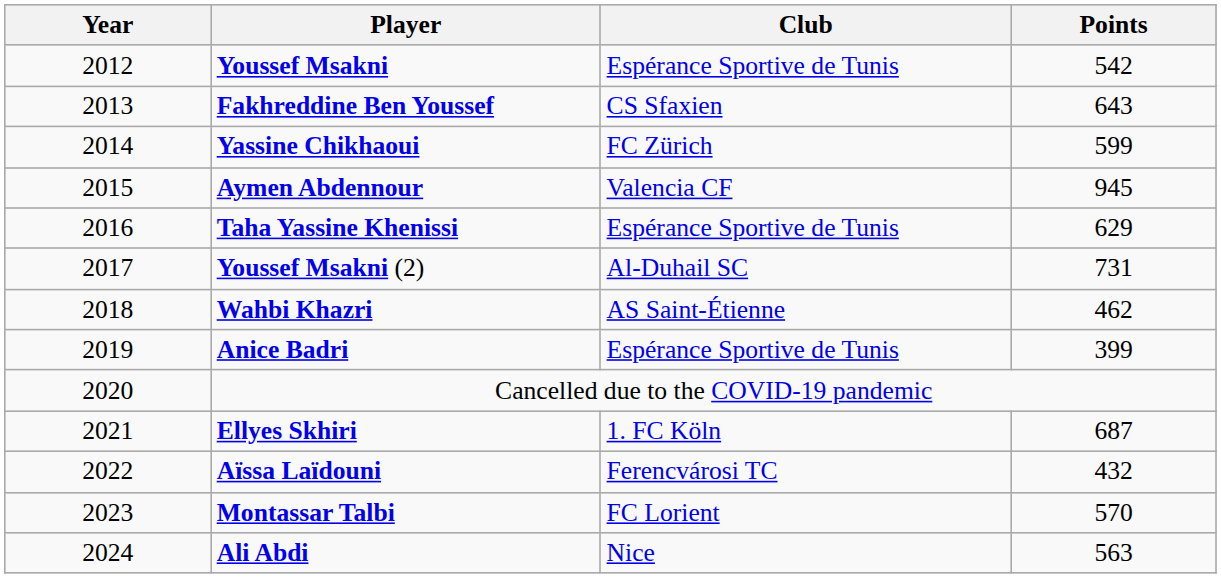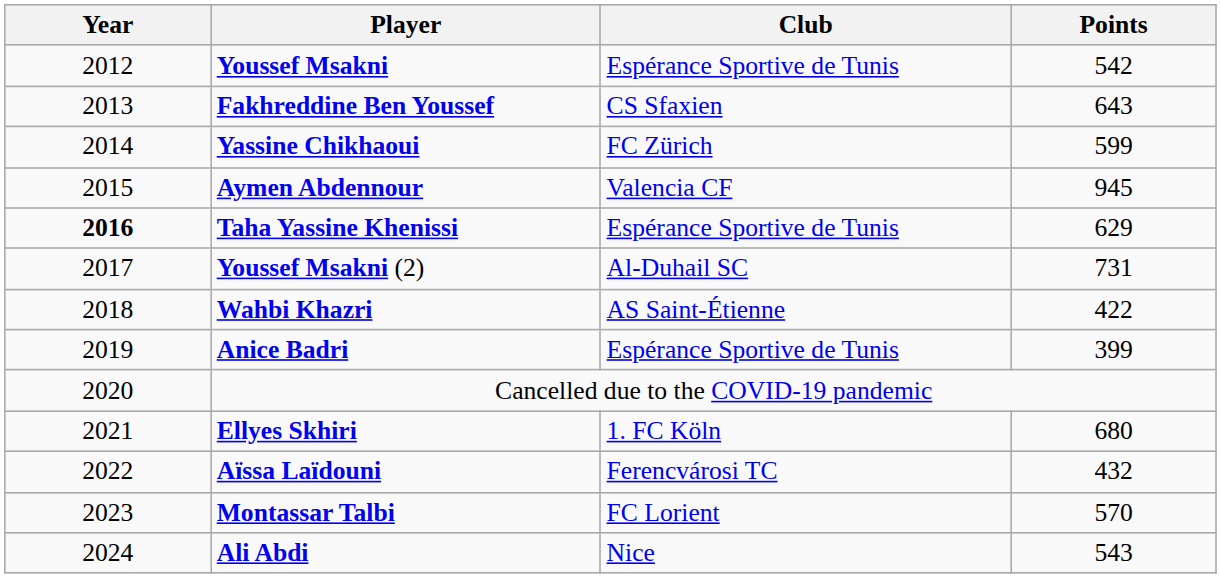 <table class="wikitable" style="text-align: left; width:60%">
 <tr>
 <th " width="17%"">Year</th>
 <th>Player</th>
 <th>Club</th>
 <th " width="17%"">Points</th>
 </tr>
 <tr>
 <td align="center">2012</td>
 <td><strong><a href='#'>Youssef Msakni</a></strong></td>
 <td> <a href='#'>Espérance Sportive de Tunis</a></td>
 <td align="center">542</td>
 </tr>
 <tr>
 <td align="center">2013</td>
 <td><strong><a href='#'>Fakhreddine Ben Youssef</a></strong></td>
 <td> <a href='#'>CS Sfaxien</a></td>
 <td align="center">643</td>
 </tr>
 <tr>
 <td align="center">2014</td>
 <td><strong><a href='#'>Yassine Chikhaoui</a></strong></td>
 <td> <a href='#'>FC Zürich</a></td>
 <td align="center">599</td>
 </tr>
 <tr>
 <td align="center">2015</td>
 <td><strong><a href='#'>Aymen Abdennour</a></strong></td>
 <td> <a href='#'>Valencia CF</a></td>
 <td align="center">945</td>
 </tr>
 <tr>
-<td align="center">2016</td>
+<td align="center"><strong>2016</strong></td>
 <td><strong><a href='#'>Taha Yassine Khenissi</a></strong></td>
 <td> <a href='#'>Espérance Sportive de Tunis</a></td>
 <td align="center">629</td>
 </tr>
 <tr>
 <td align="center">2017</td>
 <td><strong><a href='#'>Youssef Msakni</a></strong> (2)</td>
 <td> <a href='#'>Al-Duhail SC</a></td>
 <td align="center">731</td>
 </tr>
 <tr>
 <td align="center">2018</td>
 <td><strong><a href='#'>Wahbi Khazri</a></strong></td>
 <td> <a href='#'>AS Saint-Étienne</a></td>
-<td align="center">462</td>
+<td align="center">422</td>
 </tr>
 <tr>
 <td align="center">2019</td>
 <td><strong><a href='#'>Anice Badri</a></strong></td>
 <td> <a href='#'>Espérance Sportive de Tunis</a></td>
 <td align="center">399</td>
 </tr>
 <tr>
 <td align="center">2020</td>
 <td colspan="3"align="center">Cancelled due to the <a href='#'>COVID-19 pandemic</a></td>
 </tr>
 <tr>
 <td align="center">2021</td>
 <td><strong><a href='#'>Ellyes Skhiri</a></strong></td>
 <td> <a href='#'>1. FC Köln</a></td>
-<td align="center">687</td>
+<td align="center">680</td>
 </tr>
 <tr>
 <td align="center">2022</td>
 <td><strong><a href='#'>Aïssa Laïdouni</a></strong></td>
 <td> <a href='#'>Ferencvárosi TC</a></td>
 <td align="center">432</td>
 </tr>
 <tr>
 <td align="center">2023</td>
 <td><strong><a href='#'>Montassar Talbi</a></strong></td>
 <td> <a href='#'>FC Lorient</a></td>
 <td align="center">570</td>
 </tr>
 <tr>
 <td align="center">2024</td>
 <td><strong><a href='#'>Ali Abdi</a></strong></td>
 <td> <a href='#'>Nice</a></td>
-<td align="center">563</td>
+<td align="center">543</td>
 </tr>
 </table>
